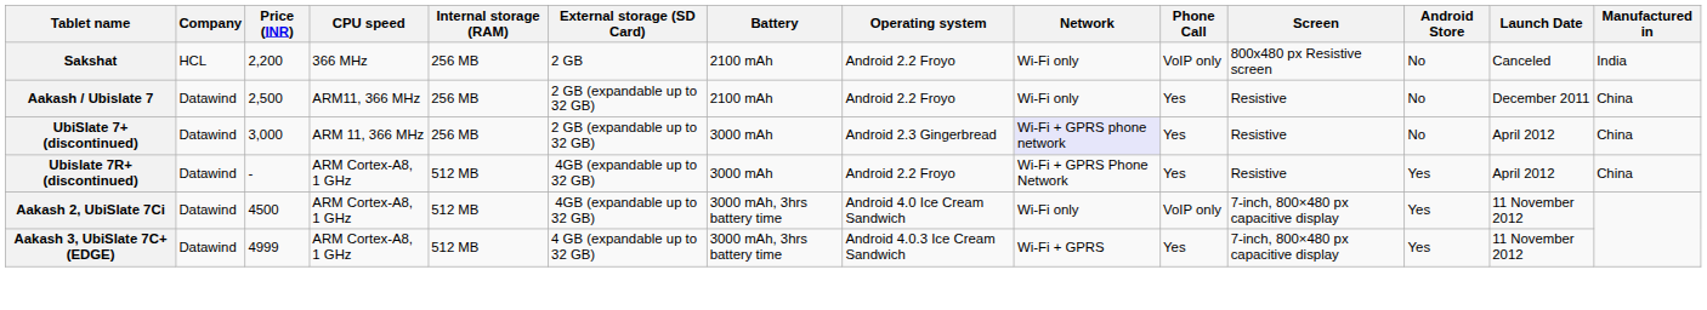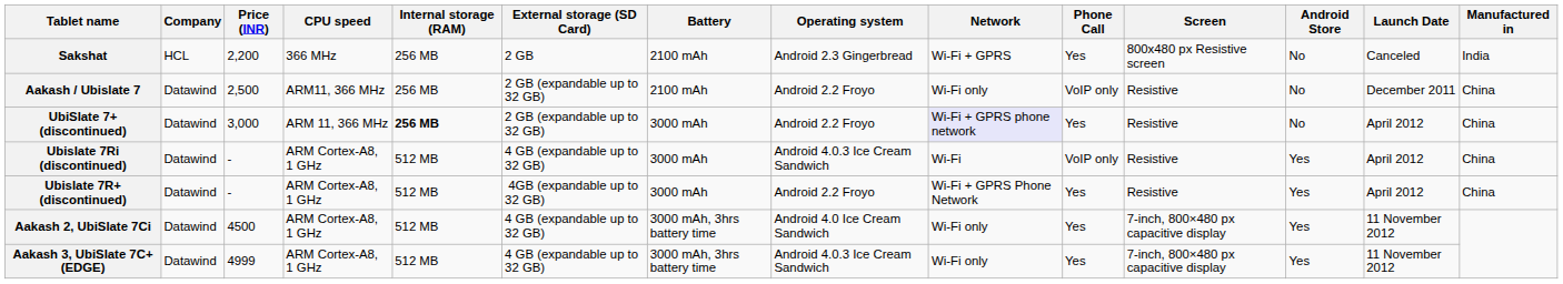 <table class="wikitable sortable" style="width:auto;">
 <tr>
 <th>Tablet name</th>
 <th>Company</th>
 <th>Price (<a href='#'>INR</a>)</th>
 <th>CPU speed</th>
 <th>Internal storage (RAM)</th>
 <th>External storage (SD Card)</th>
 <th>Battery</th>
 <th>Operating system</th>
 <th>Network</th>
 <th>Phone Call</th>
 <th>Screen</th>
 <th>Android Store</th>
 <th>Launch Date</th>
 <th>Manufactured in</th>
 </tr>
 <tr>
 <th>Sakshat</th>
 <td>HCL</td>
 <td>2,200</td>
 <td>366 MHz</td>
 <td>256 MB</td>
 <td>2 GB</td>
 <td>2100 mAh</td>
-<td>Android 2.2 Froyo</td>
-<td>Wi-Fi only</td>
-<td>VoIP only</td>
+<td>Android 2.3 Gingerbread</td>
+<td>Wi-Fi + GPRS</td>
+<td>Yes</td>
 <td>800x480 px Resistive screen</td>
 <td>No</td>
 <td>Canceled</td>
 <td>India</td>
 </tr>
 <tr>
 <th>Aakash / Ubislate 7</th>
 <td>Datawind</td>
 <td>2,500</td>
 <td>ARM11, 366 MHz</td>
 <td>256 MB</td>
 <td>2 GB (expandable up to 32 GB)</td>
 <td>2100 mAh</td>
 <td>Android 2.2 Froyo</td>
 <td>Wi-Fi only</td>
-<td>Yes</td>
+<td>VoIP only</td>
 <td>Resistive</td>
 <td>No</td>
 <td>December 2011</td>
 <td>China</td>
 </tr>
 <tr>
 <th>UbiSlate 7+<br>(discontinued)</th>
 <td>Datawind</td>
 <td>3,000</td>
 <td>ARM 11, 366 MHz</td>
-<td>256 MB</td>
+<td><strong>256 MB</strong></td>
 <td>2 GB (expandable up to 32 GB)</td>
 <td>3000 mAh</td>
-<td>Android 2.3 Gingerbread</td>
+<td>Android 2.2 Froyo</td>
 <td style="background: lavender;">Wi-Fi + GPRS phone network</td>
 <td>Yes</td>
 <td>Resistive</td>
 <td>No</td>
+<td>April 2012</td>
+<td>China</td>
+</tr>
+<tr>
+<th>Ubislate 7Ri<br>(discontinued)</th>
+<td>Datawind</td>
+<td>-</td>
+<td>ARM Cortex-A8, 1 GHz</td>
+<td>512 MB</td>
+<td>4 GB (expandable up to 32 GB)</td>
+<td>3000 mAh</td>
+<td>Android 4.0.3 Ice Cream Sandwich</td>
+<td>Wi-Fi</td>
+<td>VoIP only</td>
+<td>Resistive</td>
+<td>Yes</td>
 <td>April 2012</td>
 <td>China</td>
 </tr>
 <tr>
 <th>Ubislate 7R+<br>(discontinued)</th>
 <td>Datawind</td>
 <td>-</td>
 <td>ARM Cortex-A8, 1 GHz</td>
 <td>512 MB</td>
 <td> 4GB (expandable up to 32 GB)</td>
 <td>3000 mAh</td>
 <td>Android 2.2 Froyo</td>
 <td>Wi-Fi + GPRS Phone Network</td>
 <td>Yes</td>
 <td>Resistive</td>
 <td>Yes</td>
 <td>April 2012</td>
 <td>China</td>
 </tr>
 <tr>
 <th>Aakash 2, UbiSlate 7Ci</th>
 <td>Datawind</td>
 <td>4500</td>
 <td>ARM Cortex-A8, 1 GHz</td>
 <td>512 MB</td>
-<td> 4GB (expandable up to 32 GB)</td>
+<td>4 GB (expandable up to 32 GB)</td>
 <td>3000 mAh, 3hrs battery time</td>
 <td>Android 4.0 Ice Cream Sandwich</td>
 <td>Wi-Fi only</td>
-<td>VoIP only</td>
+<td>Yes</td>
 <td>7-inch, 800×480 px capacitive display</td>
 <td>Yes</td>
 <td>11 November 2012</td>
 </tr>
 <tr>
 <th>Aakash 3, UbiSlate 7C+(EDGE)</th>
 <td>Datawind</td>
 <td>4999</td>
 <td>ARM Cortex-A8, 1 GHz</td>
 <td>512 MB</td>
 <td>4 GB (expandable up to 32 GB)</td>
 <td>3000 mAh, 3hrs battery time</td>
 <td>Android 4.0.3 Ice Cream Sandwich</td>
-<td>Wi-Fi + GPRS</td>
+<td>Wi-Fi only</td>
 <td>Yes</td>
 <td>7-inch, 800×480 px capacitive display</td>
 <td>Yes</td>
 <td>11 November 2012</td>
 </tr>
 </table>
